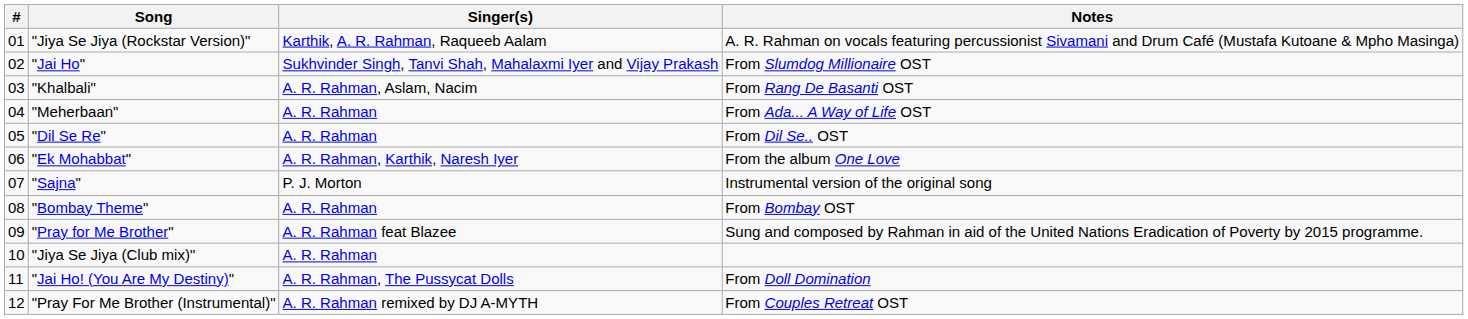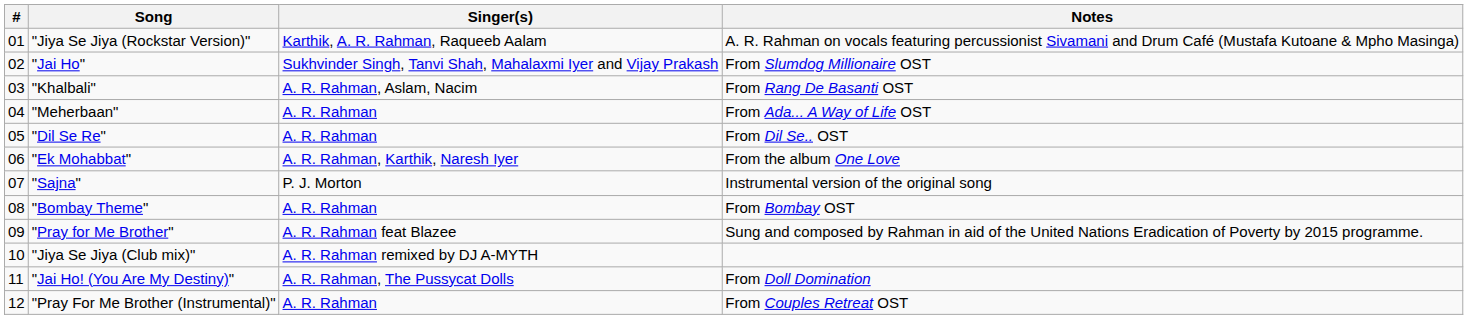 <table class="wikitable tracklist" style="font-size:95%;">
 <tr>
 <th>#</th>
 <th>Song</th>
 <th>Singer(s)</th>
 <th>Notes</th>
 </tr>
 <tr>
 <td>01</td>
 <td>"Jiya Se Jiya (Rockstar Version)"</td>
 <td><a href='#'>Karthik</a>, <a href='#'>A. R. Rahman</a>, Raqueeb Aalam</td>
 <td>A. R. Rahman on vocals featuring percussionist <a href='#'>Sivamani</a> and Drum Café (Mustafa Kutoane & Mpho Masinga)</td>
 </tr>
 <tr>
 <td>02</td>
 <td>"<a href='#'>Jai Ho</a>"</td>
 <td><a href='#'>Sukhvinder Singh</a>, <a href='#'>Tanvi Shah</a>, <a href='#'>Mahalaxmi Iyer</a> and <a href='#'>Vijay Prakash</a></td>
 <td>From <em><a href='#'>Slumdog Millionaire</a></em> OST</td>
 </tr>
 <tr>
 <td>03</td>
 <td>"Khalbali"</td>
 <td><a href='#'>A. R. Rahman</a>, Aslam, Nacim</td>
 <td>From <em><a href='#'>Rang De Basanti</a></em> OST</td>
 </tr>
 <tr>
 <td>04</td>
 <td>"Meherbaan"</td>
 <td><a href='#'>A. R. Rahman</a></td>
 <td>From <em><a href='#'>Ada... A Way of Life</a></em> OST</td>
 </tr>
 <tr>
 <td>05</td>
 <td>"<a href='#'>Dil Se Re</a>"</td>
 <td><a href='#'>A. R. Rahman</a></td>
 <td>From <em><a href='#'>Dil Se..</a></em> OST</td>
 </tr>
 <tr>
 <td>06</td>
 <td>"<a href='#'>Ek Mohabbat</a>"</td>
 <td><a href='#'>A. R. Rahman</a>, <a href='#'>Karthik</a>, <a href='#'>Naresh Iyer</a></td>
 <td>From the album <em><a href='#'>One Love</a></em></td>
 </tr>
 <tr>
 <td>07</td>
 <td>"<a href='#'>Sajna</a>"</td>
 <td>P. J. Morton</td>
 <td>Instrumental version of the original song</td>
 </tr>
 <tr>
 <td>08</td>
 <td>"<a href='#'>Bombay Theme</a>"</td>
 <td><a href='#'>A. R. Rahman</a></td>
 <td>From <em><a href='#'>Bombay</a></em> OST</td>
 </tr>
 <tr>
 <td>09</td>
 <td>"<a href='#'>Pray for Me Brother</a>"</td>
 <td><a href='#'>A. R. Rahman</a> feat Blazee</td>
 <td>Sung and composed by Rahman in aid of the United Nations Eradication of Poverty by 2015 programme.</td>
 </tr>
 <tr>
 <td>10</td>
 <td>"Jiya Se Jiya (Club mix)"</td>
-<td><a href='#'>A. R. Rahman</a></td>
+<td><a href='#'>A. R. Rahman</a> remixed by DJ A-MYTH</td>
 <td></td>
 </tr>
 <tr>
 <td>11</td>
 <td>"<a href='#'>Jai Ho! (You Are My Destiny)</a>"</td>
 <td><a href='#'>A. R. Rahman</a>, <a href='#'>The Pussycat Dolls</a></td>
 <td>From <em><a href='#'>Doll Domination</a></em></td>
 </tr>
 <tr>
 <td>12</td>
 <td>"Pray For Me Brother (Instrumental)"</td>
-<td><a href='#'>A. R. Rahman</a> remixed by DJ A-MYTH</td>
+<td><a href='#'>A. R. Rahman</a></td>
 <td>From <em><a href='#'>Couples Retreat</a></em> OST</td>
 </tr>
 </table>
